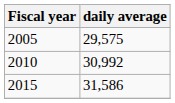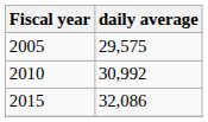 <table class="wikitable">
 <tr>
 <th>Fiscal year</th>
 <th>daily average</th>
 </tr>
 <tr>
 <td>2005</td>
 <td>29,575</td>
 </tr>
 <tr>
 <td>2010</td>
 <td>30,992</td>
 </tr>
 <tr>
 <td>2015</td>
-<td>31,586</td>
+<td>32,086</td>
 </tr>
 <tr>
 </tr>
 </table>
